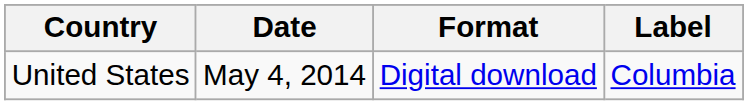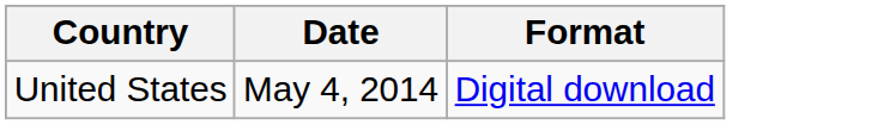 <table class="wikitable plainrowheaders">
 <tr>
 <th scope="col">Country</th>
 <th scope="col">Date</th>
 <th scope="col">Format</th>
-<th scope="col">Label</th>
 </tr>
 <tr>
 <td>United States</td>
 <td>May 4, 2014</td>
 <td><a href='#'>Digital download</a></td>
-<td><a href='#'>Columbia</a></td>
 </tr>
 </table>
